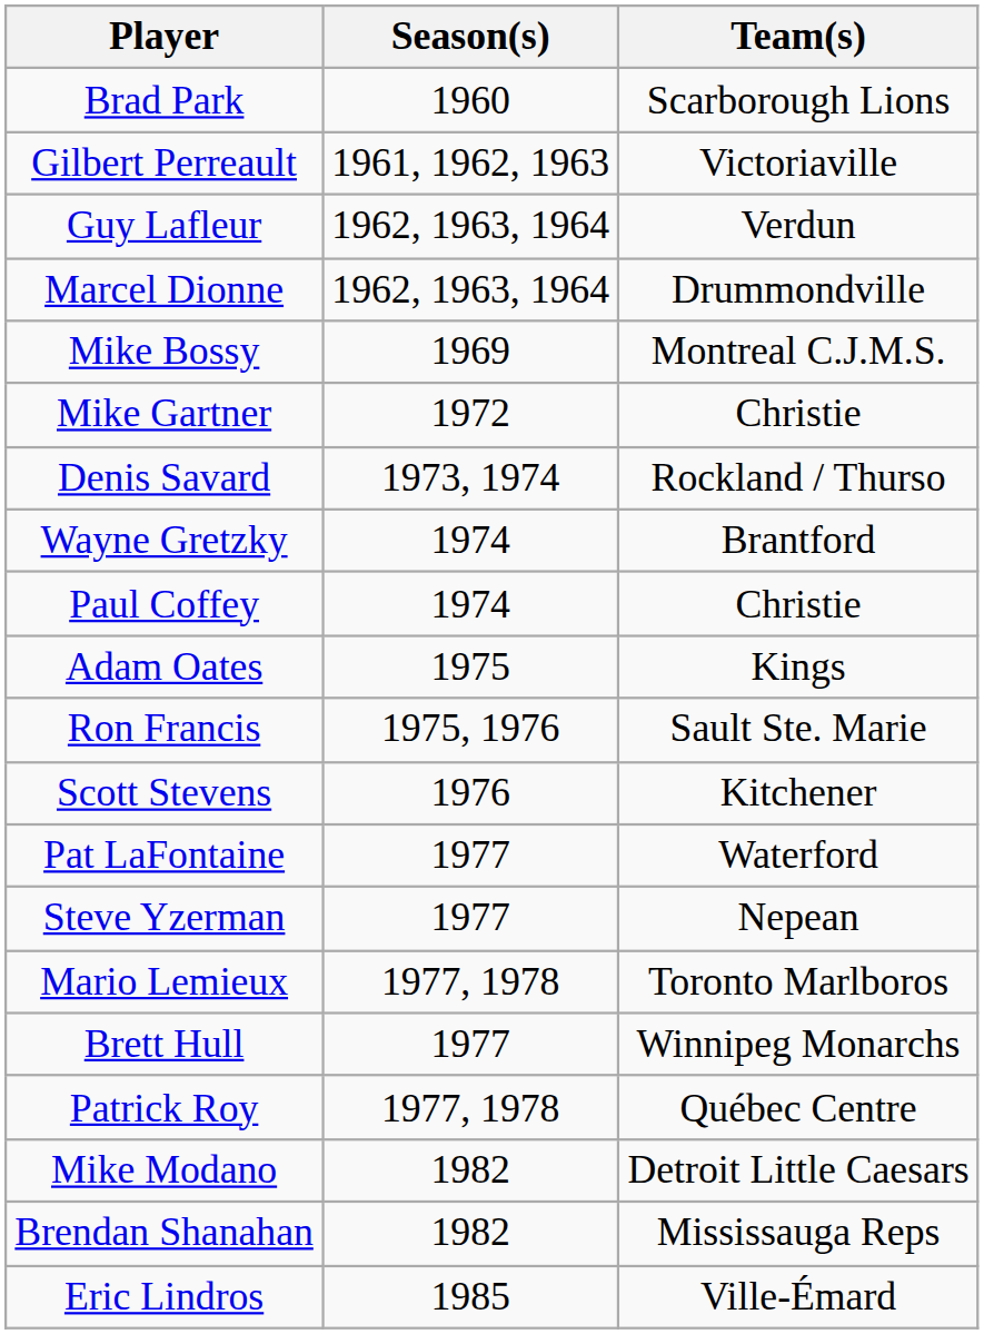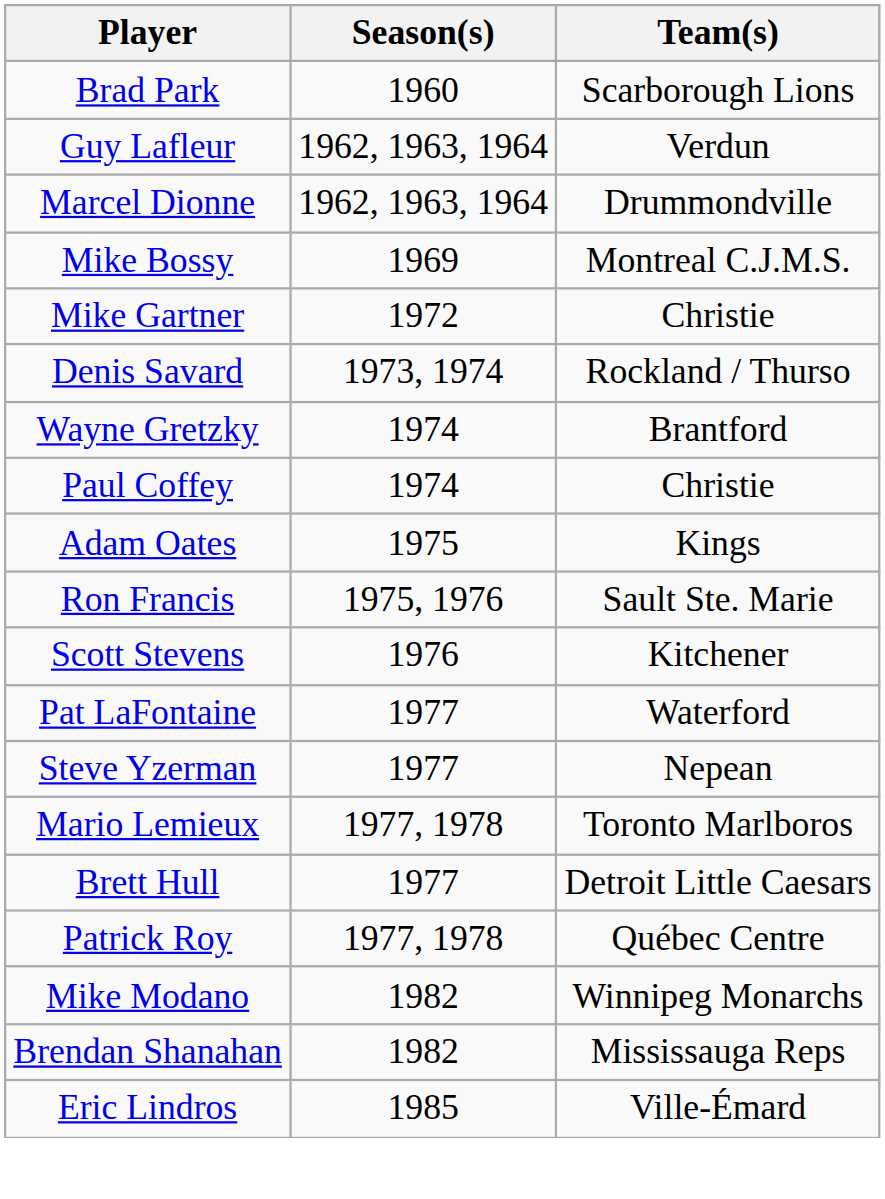 <table class="wikitable">
 <tr>
 <th>Player</th>
 <th>Season(s)</th>
 <th>Team(s)</th>
 </tr>
 <tr align="center">
 <td><a href='#'>Brad Park</a></td>
 <td>1960</td>
 <td>Scarborough Lions</td>
-</tr>
-<tr align="center">
-<td><a href='#'>Gilbert Perreault</a></td>
-<td>1961, 1962, 1963</td>
-<td>Victoriaville</td>
 </tr>
 <tr align="center">
 <td><a href='#'>Guy Lafleur</a></td>
 <td>1962, 1963, 1964</td>
 <td>Verdun</td>
 </tr>
 <tr align="center">
 <td><a href='#'>Marcel Dionne</a></td>
 <td>1962, 1963, 1964</td>
 <td>Drummondville</td>
 </tr>
 <tr align="center">
 <td><a href='#'>Mike Bossy</a></td>
 <td>1969</td>
 <td>Montreal C.J.M.S.</td>
 </tr>
 <tr align="center">
 <td><a href='#'>Mike Gartner</a></td>
 <td>1972</td>
 <td>Christie</td>
 </tr>
 <tr align="center">
 <td><a href='#'>Denis Savard</a></td>
 <td>1973, 1974</td>
 <td>Rockland / Thurso</td>
 </tr>
 <tr align="center">
 <td><a href='#'>Wayne Gretzky</a></td>
 <td>1974</td>
 <td>Brantford</td>
 </tr>
 <tr align="center">
 <td><a href='#'>Paul Coffey</a></td>
 <td>1974</td>
 <td>Christie</td>
 </tr>
 <tr align="center">
 <td><a href='#'>Adam Oates</a></td>
 <td>1975</td>
 <td>Kings</td>
 </tr>
 <tr align="center">
 <td><a href='#'>Ron Francis</a></td>
 <td>1975, 1976</td>
 <td>Sault Ste. Marie</td>
 </tr>
 <tr align="center">
 <td><a href='#'>Scott Stevens</a></td>
 <td>1976</td>
 <td>Kitchener</td>
 </tr>
 <tr align="center">
 <td><a href='#'>Pat LaFontaine</a></td>
 <td>1977</td>
 <td>Waterford</td>
 </tr>
 <tr align="center">
 <td><a href='#'>Steve Yzerman</a></td>
 <td>1977</td>
 <td>Nepean</td>
 </tr>
 <tr align="center">
 <td><a href='#'>Mario Lemieux</a></td>
 <td>1977, 1978</td>
 <td>Toronto Marlboros</td>
 </tr>
 <tr align="center">
 <td><a href='#'>Brett Hull</a></td>
 <td>1977</td>
-<td>Winnipeg Monarchs</td>
+<td>Detroit Little Caesars</td>
 </tr>
 <tr align="center">
 <td><a href='#'>Patrick Roy</a></td>
 <td>1977, 1978</td>
 <td>Québec Centre</td>
 </tr>
 <tr align="center">
 <td><a href='#'>Mike Modano</a></td>
 <td>1982</td>
-<td>Detroit Little Caesars</td>
+<td>Winnipeg Monarchs</td>
 </tr>
 <tr align="center">
 <td><a href='#'>Brendan Shanahan</a></td>
 <td>1982</td>
 <td>Mississauga Reps</td>
 </tr>
 <tr align="center">
 <td><a href='#'>Eric Lindros</a></td>
 <td>1985</td>
 <td>Ville-Émard</td>
 </tr>
 </table>
